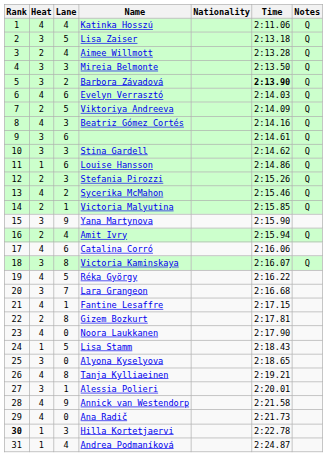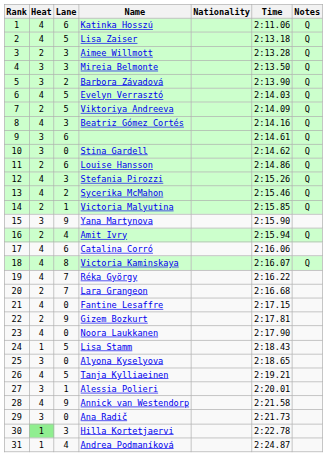 <table class="wikitable sortable" style="text-align:center">
 <tr>
 <th>Rank</th>
 <th>Heat</th>
 <th>Lane</th>
 <th>Name</th>
 <th>Nationality</th>
 <th>Time</th>
 <th>Notes</th>
 </tr>
 <tr bgcolor=ccffcc>
 <td>1</td>
 <td>4</td>
-<td>4</td>
+<td>6</td>
 <td align=left><a href='#'>Katinka Hosszú</a></td>
 <td align=left></td>
 <td>2:11.06</td>
 <td>Q</td>
 </tr>
 <tr bgcolor=ccffcc>
 <td>2</td>
-<td>3</td>
+<td>4</td>
 <td>5</td>
 <td align=left><a href='#'>Lisa Zaiser</a></td>
 <td align=left></td>
 <td>2:13.18</td>
 <td>Q</td>
 </tr>
 <tr bgcolor=ccffcc>
 <td>3</td>
 <td>2</td>
-<td>4</td>
+<td>3</td>
 <td align=left><a href='#'>Aimee Willmott</a></td>
 <td align=left></td>
 <td>2:13.28</td>
 <td>Q</td>
 </tr>
 <tr bgcolor=ccffcc>
 <td>4</td>
 <td>3</td>
 <td>3</td>
 <td align=left><a href='#'>Mireia Belmonte</a></td>
 <td align=left></td>
 <td>2:13.50</td>
 <td>Q</td>
 </tr>
 <tr bgcolor=ccffcc>
 <td>5</td>
 <td>3</td>
 <td>2</td>
 <td align=left><a href='#'>Barbora Závadová</a></td>
 <td align=left></td>
-<td><strong>2:13.90</strong></td>
+<td>2:13.90</td>
 <td>Q</td>
 </tr>
 <tr bgcolor=ccffcc>
 <td>6</td>
 <td>4</td>
-<td>6</td>
+<td>5</td>
 <td align=left><a href='#'>Evelyn Verrasztó</a></td>
 <td align=left></td>
 <td>2:14.03</td>
 <td>Q</td>
 </tr>
 <tr bgcolor=ccffcc>
 <td>7</td>
 <td>2</td>
 <td>5</td>
 <td align=left><a href='#'>Viktoriya Andreeva</a></td>
 <td align=left></td>
 <td>2:14.09</td>
 <td>Q</td>
 </tr>
 <tr bgcolor=ccffcc>
 <td>8</td>
 <td>4</td>
 <td>3</td>
 <td align=left><a href='#'>Beatriz Gómez Cortés</a></td>
 <td align=left></td>
 <td>2:14.16</td>
 <td>Q</td>
 </tr>
 <tr bgcolor=ccffcc>
 <td>9</td>
 <td>3</td>
 <td>6</td>
 <td align=left></td>
 <td align=left></td>
 <td>2:14.61</td>
 <td>Q</td>
 </tr>
 <tr bgcolor=ccffcc>
 <td>10</td>
 <td>3</td>
-<td>3</td>
+<td>0</td>
 <td align=left><a href='#'>Stina Gardell</a></td>
 <td align=left></td>
 <td>2:14.62</td>
 <td>Q</td>
 </tr>
 <tr bgcolor=ccffcc>
 <td>11</td>
-<td>1</td>
+<td>2</td>
 <td>6</td>
 <td align=left><a href='#'>Louise Hansson</a></td>
 <td align=left></td>
 <td>2:14.86</td>
 <td>Q</td>
 </tr>
 <tr bgcolor=ccffcc>
 <td>12</td>
-<td>2</td>
+<td>4</td>
 <td>3</td>
 <td align=left><a href='#'>Stefania Pirozzi</a></td>
 <td align=left></td>
 <td>2:15.26</td>
 <td>Q</td>
 </tr>
 <tr bgcolor=ccffcc>
 <td>13</td>
 <td>4</td>
 <td>2</td>
 <td align=left><a href='#'>Sycerika McMahon</a></td>
 <td align=left></td>
 <td>2:15.46</td>
 <td>Q</td>
 </tr>
 <tr bgcolor=ccffcc>
 <td>14</td>
 <td>2</td>
 <td>1</td>
 <td align=left><a href='#'>Victoria Malyutina</a></td>
 <td align=left></td>
 <td>2:15.85</td>
 <td>Q</td>
 </tr>
 <tr>
 <td>15</td>
 <td>3</td>
 <td>9</td>
 <td align=left><a href='#'>Yana Martynova</a></td>
 <td align=left></td>
 <td>2:15.90</td>
 <td></td>
 </tr>
 <tr bgcolor=ccffcc>
 <td>16</td>
 <td>2</td>
 <td>4</td>
 <td align=left><a href='#'>Amit Ivry</a></td>
 <td align=left></td>
 <td>2:15.94</td>
 <td>Q</td>
 </tr>
 <tr>
 <td>17</td>
 <td>4</td>
 <td>6</td>
 <td align=left><a href='#'>Catalina Corró</a></td>
 <td align=left></td>
 <td>2:16.06</td>
 <td></td>
 </tr>
 <tr bgcolor=ccffcc>
 <td>18</td>
-<td>3</td>
+<td>4</td>
 <td>8</td>
 <td align=left><a href='#'>Victoria Kaminskaya</a></td>
 <td align=left></td>
 <td>2:16.07</td>
 <td>Q</td>
 </tr>
 <tr>
 <td>19</td>
 <td>4</td>
-<td>5</td>
+<td>7</td>
 <td align=left><a href='#'>Réka György</a></td>
 <td align=left></td>
 <td>2:16.22</td>
 <td></td>
 </tr>
 <tr>
 <td>20</td>
-<td>3</td>
+<td>2</td>
 <td>7</td>
 <td align=left><a href='#'>Lara Grangeon</a></td>
 <td align=left></td>
 <td>2:16.68</td>
 <td></td>
 </tr>
 <tr>
 <td>21</td>
 <td>4</td>
-<td>1</td>
+<td>0</td>
 <td align=left><a href='#'>Fantine Lesaffre</a></td>
 <td align=left></td>
 <td>2:17.15</td>
 <td></td>
 </tr>
 <tr>
 <td>22</td>
 <td>2</td>
-<td>8</td>
+<td>9</td>
 <td align=left><a href='#'>Gizem Bozkurt</a></td>
 <td align=left></td>
 <td>2:17.81</td>
 <td></td>
 </tr>
 <tr>
 <td>23</td>
 <td>4</td>
 <td>0</td>
 <td align=left><a href='#'>Noora Laukkanen</a></td>
 <td align=left></td>
 <td>2:17.90</td>
 <td></td>
 </tr>
 <tr>
 <td>24</td>
 <td>1</td>
 <td>5</td>
 <td align=left><a href='#'>Lisa Stamm</a></td>
 <td align=left></td>
 <td>2:18.43</td>
 <td></td>
 </tr>
 <tr>
 <td>25</td>
 <td>3</td>
 <td>0</td>
 <td align=left><a href='#'>Alyona Kyselyova</a></td>
 <td align=left></td>
 <td>2:18.65</td>
 <td></td>
 </tr>
 <tr>
 <td>26</td>
 <td>4</td>
-<td>8</td>
+<td>5</td>
 <td align=left><a href='#'>Tanja Kylliaeinen</a></td>
 <td align=left></td>
 <td>2:19.21</td>
 <td></td>
 </tr>
 <tr>
 <td>27</td>
 <td>3</td>
 <td>1</td>
 <td align=left><a href='#'>Alessia Polieri</a></td>
 <td align=left></td>
 <td>2:20.01</td>
 <td></td>
 </tr>
 <tr>
 <td>28</td>
 <td>4</td>
 <td>9</td>
 <td align=left><a href='#'>Annick van Westendorp</a></td>
 <td align=left></td>
 <td>2:21.58</td>
 <td></td>
 </tr>
 <tr>
 <td>29</td>
-<td>4</td>
+<td>3</td>
 <td>0</td>
 <td align=left><a href='#'>Ana Radič</a></td>
 <td align=left></td>
 <td>2:21.73</td>
 <td></td>
 </tr>
 <tr>
-<td><strong>30</strong></td>
-<td>1</td>
+<td>30</td>
+<td style="background: lightgreen;">1</td>
 <td>3</td>
 <td align=left><a href='#'>Hilla Kortetjaervi</a></td>
 <td align=left></td>
 <td>2:22.78</td>
 <td></td>
 </tr>
 <tr>
 <td>31</td>
 <td>1</td>
 <td>4</td>
 <td align=left><a href='#'>Andrea Podmaníková</a></td>
 <td align=left></td>
 <td>2:24.87</td>
 <td></td>
 </tr>
 </table>
